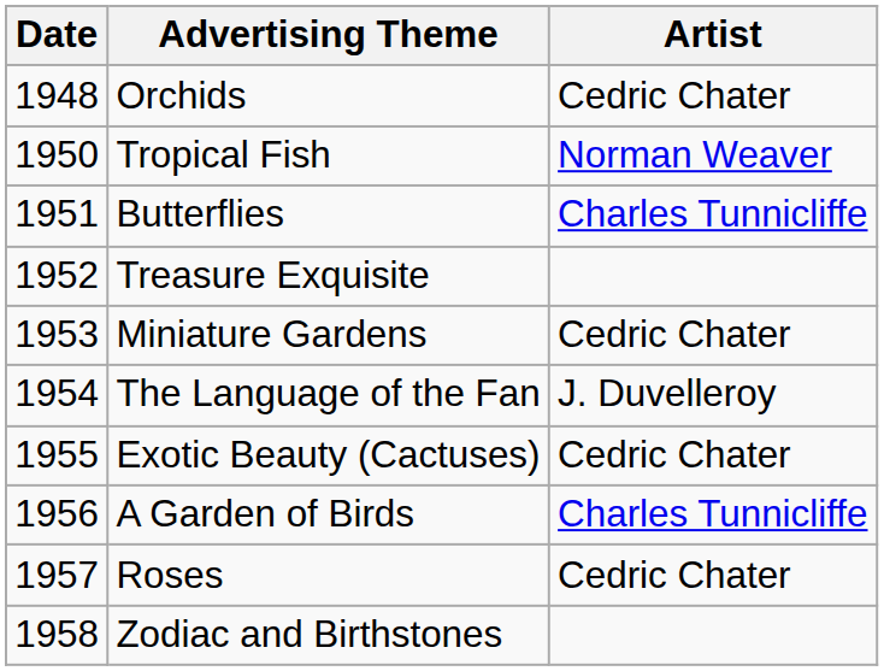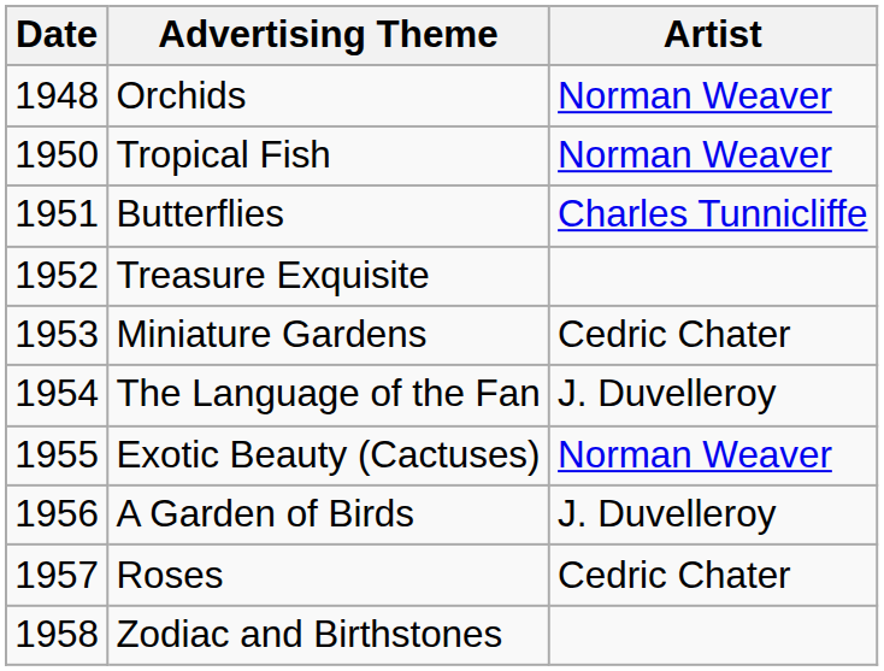 <table class="wikitable">
 <tr>
 <th>Date</th>
 <th>Advertising Theme</th>
 <th>Artist</th>
 </tr>
 <tr>
 <td>1948</td>
 <td>Orchids</td>
-<td>Cedric Chater</td>
+<td><a href='#'>Norman Weaver</a></td>
 </tr>
 <tr>
 <td>1950</td>
 <td>Tropical Fish</td>
 <td><a href='#'>Norman Weaver</a></td>
 </tr>
 <tr>
 <td>1951</td>
 <td>Butterflies</td>
 <td><a href='#'>Charles Tunnicliffe</a></td>
 </tr>
 <tr>
 <td>1952</td>
 <td>Treasure Exquisite</td>
 <td></td>
 </tr>
 <tr>
 <td>1953</td>
 <td>Miniature Gardens</td>
 <td>Cedric Chater</td>
 </tr>
 <tr>
 <td>1954</td>
 <td>The Language of the Fan</td>
 <td>J. Duvelleroy</td>
 </tr>
 <tr>
 <td>1955</td>
 <td>Exotic Beauty (Cactuses)</td>
-<td>Cedric Chater</td>
+<td><a href='#'>Norman Weaver</a></td>
 </tr>
 <tr>
 <td>1956</td>
 <td>A Garden of Birds</td>
-<td><a href='#'>Charles Tunnicliffe</a></td>
+<td>J. Duvelleroy</td>
 </tr>
 <tr>
 <td>1957</td>
 <td>Roses</td>
 <td>Cedric Chater</td>
 </tr>
 <tr>
 <td>1958</td>
 <td>Zodiac and Birthstones</td>
 <td></td>
 </tr>
 </table>
